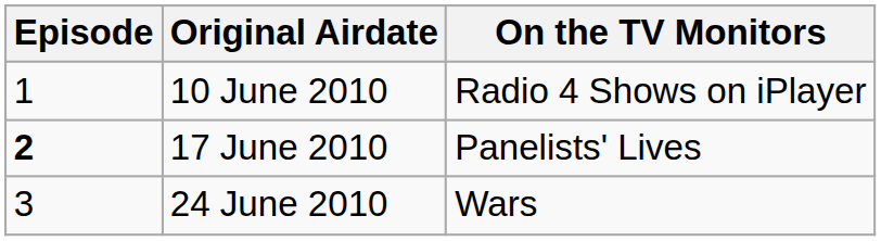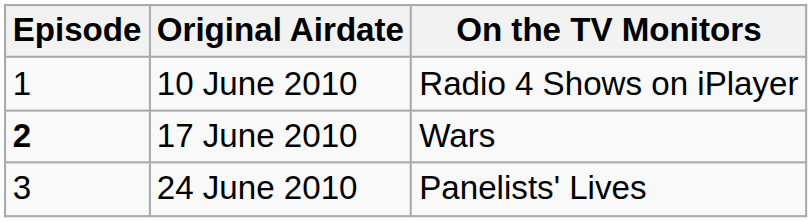 <table class="wikitable">
 <tr>
 <th>Episode</th>
 <th>Original Airdate</th>
 <th>On the TV Monitors</th>
 </tr>
 <tr --->
 <td>1</td>
 <td>10 June 2010</td>
 <td>Radio 4 Shows on iPlayer</td>
 </tr>
 <tr --->
 <td><strong>2</strong></td>
 <td>17 June 2010</td>
-<td>Panelists' Lives</td>
+<td>Wars</td>
 </tr>
 <tr --->
 <td>3</td>
 <td>24 June 2010</td>
-<td>Wars</td>
+<td>Panelists' Lives</td>
 </tr>
 </table>
